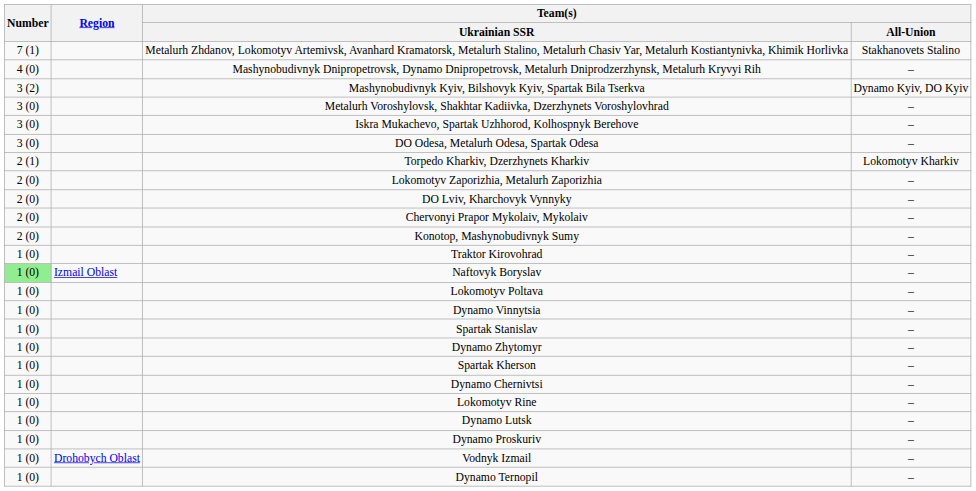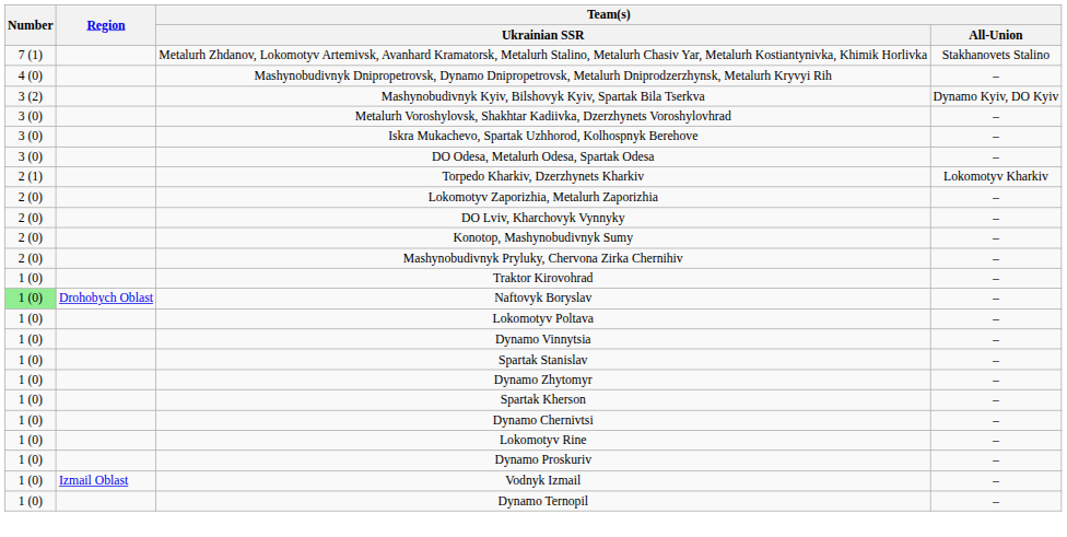 <table class="wikitable" style="text-align:center">
 <tr>
 <th rowspan=2>Number</th>
 <th rowspan=2><a href='#'>Region</a></th>
 <th colspan=2>Team(s)</th>
 </tr>
 <tr>
 <th>Ukrainian SSR</th>
 <th>All-Union</th>
 </tr>
 <tr>
 <td rowspan="1">7 (1)</td>
 <td align="left"></td>
 <td>Metalurh Zhdanov, Lokomotyv Artemivsk, Avanhard Kramatorsk, Metalurh Stalino, Metalurh Chasiv Yar, Metalurh Kostiantynivka, Khimik Horlivka</td>
 <td>Stakhanovets Stalino</td>
 </tr>
 <tr>
 <td rowspan="1">4 (0)</td>
 <td align="left"></td>
 <td>Mashynobudivnyk Dnipropetrovsk, Dynamo Dnipropetrovsk, Metalurh Dniprodzerzhynsk, Metalurh Kryvyi Rih</td>
 <td>–</td>
 </tr>
 <tr>
 <td rowspan="1">3 (2)</td>
 <td align="left"></td>
 <td>Mashynobudivnyk Kyiv, Bilshovyk Kyiv, Spartak Bila Tserkva</td>
 <td>Dynamo Kyiv, DO Kyiv</td>
 </tr>
 <tr>
 <td rowspan="1">3 (0)</td>
 <td align="left"></td>
 <td>Metalurh Voroshylovsk, Shakhtar Kadiivka, Dzerzhynets Voroshylovhrad</td>
 <td>–</td>
 </tr>
 <tr>
 <td rowspan="1">3 (0)</td>
 <td align="left"></td>
 <td>Iskra Mukachevo, Spartak Uzhhorod, Kolhospnyk Berehove</td>
 <td>–</td>
 </tr>
 <tr>
 <td rowspan="1">3 (0)</td>
 <td align="left"></td>
 <td>DO Odesa, Metalurh Odesa, Spartak Odesa</td>
 <td>–</td>
 </tr>
 <tr>
 <td rowspan="1">2 (1)</td>
 <td align="left"></td>
 <td>Torpedo Kharkiv, Dzerzhynets Kharkiv</td>
 <td>Lokomotyv Kharkiv</td>
 </tr>
 <tr>
 <td rowspan="1">2 (0)</td>
 <td align="left"></td>
 <td>Lokomotyv Zaporizhia, Metalurh Zaporizhia</td>
 <td>–</td>
 </tr>
 <tr>
 <td rowspan="1">2 (0)</td>
 <td align="left"></td>
 <td>DO Lviv, Kharchovyk Vynnyky</td>
 <td>–</td>
 </tr>
 <tr>
 <td rowspan="1">2 (0)</td>
 <td align="left"></td>
-<td>Chervonyi Prapor Mykolaiv, Mykolaiv</td>
+<td>Konotop, Mashynobudivnyk Sumy</td>
 <td>–</td>
 </tr>
 <tr>
 <td rowspan="1">2 (0)</td>
 <td align="left"></td>
-<td>Konotop, Mashynobudivnyk Sumy</td>
+<td>Mashynobudivnyk Pryluky, Chervona Zirka Chernihiv</td>
 <td>–</td>
 </tr>
 <tr>
 <td rowspan="1">1 (0)</td>
 <td align="left"></td>
 <td>Traktor Kirovohrad</td>
 <td>–</td>
 </tr>
 <tr>
 <td rowspan="1" style="background: lightgreen;">1 (0)</td>
-<td align="left"> <a href='#'>Izmail Oblast</a></td>
+<td align="left"> <a href='#'>Drohobych Oblast</a></td>
 <td>Naftovyk Boryslav</td>
 <td>–</td>
 </tr>
 <tr>
 <td rowspan="1">1 (0)</td>
 <td align="left"></td>
 <td>Lokomotyv Poltava</td>
 <td>–</td>
 </tr>
 <tr>
 <td rowspan="1">1 (0)</td>
 <td align="left"></td>
 <td>Dynamo Vinnytsia</td>
 <td>–</td>
 </tr>
 <tr>
 <td rowspan="1">1 (0)</td>
 <td align="left"></td>
 <td>Spartak Stanislav</td>
 <td>–</td>
 </tr>
 <tr>
 <td rowspan="1">1 (0)</td>
 <td align="left"></td>
 <td>Dynamo Zhytomyr</td>
 <td>–</td>
 </tr>
 <tr>
 <td rowspan="1">1 (0)</td>
 <td align="left"></td>
 <td>Spartak Kherson</td>
 <td>–</td>
 </tr>
 <tr>
 <td rowspan="1">1 (0)</td>
 <td align="left"></td>
 <td>Dynamo Chernivtsi</td>
 <td>–</td>
 </tr>
 <tr>
 <td rowspan="1">1 (0)</td>
 <td align="left"></td>
 <td>Lokomotyv Rine</td>
 <td>–</td>
 </tr>
 <tr>
 <td rowspan="1">1 (0)</td>
 <td align="left"></td>
-<td>Dynamo Lutsk</td>
-<td>–</td>
-</tr>
-<tr>
-<td rowspan="1">1 (0)</td>
-<td align="left"></td>
 <td>Dynamo Proskuriv</td>
 <td>–</td>
 </tr>
 <tr>
 <td rowspan="1">1 (0)</td>
-<td align="left"> <a href='#'>Drohobych Oblast</a></td>
+<td align="left"> <a href='#'>Izmail Oblast</a></td>
 <td>Vodnyk Izmail</td>
 <td>–</td>
 </tr>
 <tr>
 <td rowspan="1">1 (0)</td>
 <td align="left"></td>
 <td>Dynamo Ternopil</td>
 <td>–</td>
 </tr>
 </table>
